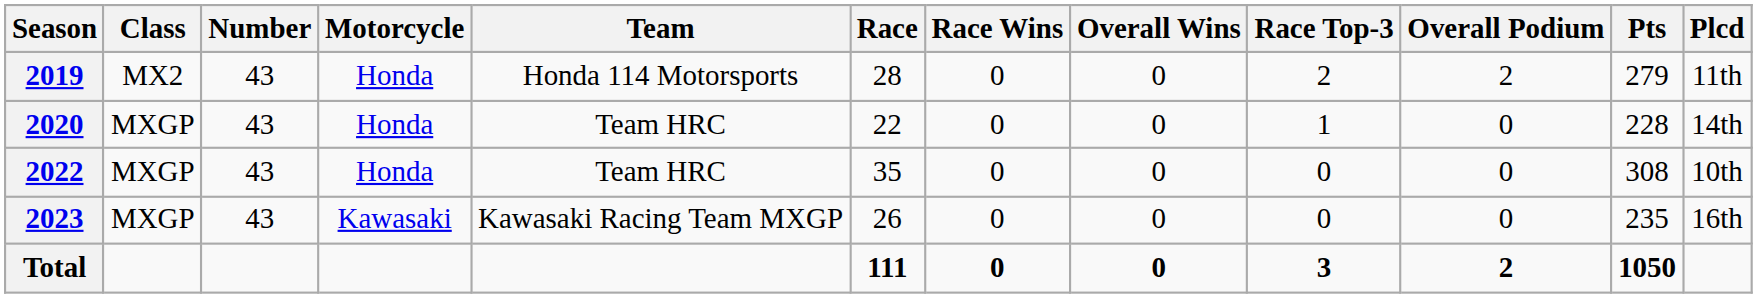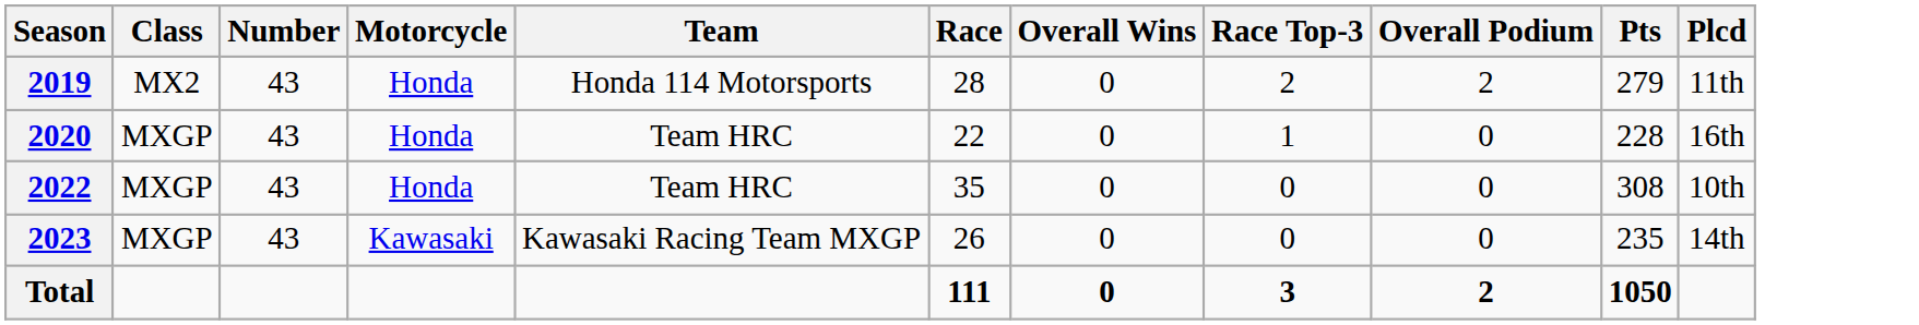 <table class="wikitable" style="font-size: 85%; text-align:center">
 <tr>
 <th>Season</th>
 <th>Class</th>
 <th>Number</th>
 <th>Motorcycle</th>
 <th>Team</th>
 <th>Race</th>
-<th>Race Wins</th>
 <th>Overall Wins</th>
 <th>Race Top-3</th>
 <th>Overall Podium</th>
 <th>Pts</th>
 <th>Plcd</th>
 </tr>
 <tr>
 <th><a href='#'>2019</a></th>
 <td>MX2</td>
 <td>43</td>
 <td><a href='#'>Honda</a></td>
 <td>Honda 114 Motorsports</td>
 <td>28</td>
 <td>0</td>
-<td>0</td>
 <td>2</td>
 <td>2</td>
 <td>279</td>
 <td>11th</td>
 </tr>
 <tr>
 <th><a href='#'>2020</a></th>
 <td>MXGP</td>
 <td>43</td>
 <td><a href='#'>Honda</a></td>
 <td>Team HRC</td>
 <td>22</td>
 <td>0</td>
-<td>0</td>
 <td>1</td>
 <td>0</td>
 <td>228</td>
-<td>14th</td>
+<td>16th</td>
 </tr>
 <tr>
 <th><a href='#'>2022</a></th>
 <td>MXGP</td>
 <td>43</td>
 <td><a href='#'>Honda</a></td>
 <td>Team HRC</td>
 <td>35</td>
-<td>0</td>
 <td>0</td>
 <td>0</td>
 <td>0</td>
 <td>308</td>
 <td>10th</td>
 </tr>
 <tr>
 <th><a href='#'>2023</a></th>
 <td>MXGP</td>
 <td>43</td>
 <td><a href='#'>Kawasaki</a></td>
 <td>Kawasaki Racing Team MXGP</td>
 <td>26</td>
 <td>0</td>
 <td>0</td>
 <td>0</td>
-<td>0</td>
 <td>235</td>
-<td>16th</td>
+<td>14th</td>
 </tr>
 <tr>
 <th>Total</th>
 <td></td>
 <td></td>
 <td></td>
 <td></td>
 <td><strong>111</strong></td>
 <td><strong>0</strong></td>
-<td><strong>0</strong></td>
 <td><strong>3</strong></td>
 <td><strong>2</strong></td>
 <td><strong>1050</strong></td>
 <td></td>
 </tr>
 </table>
